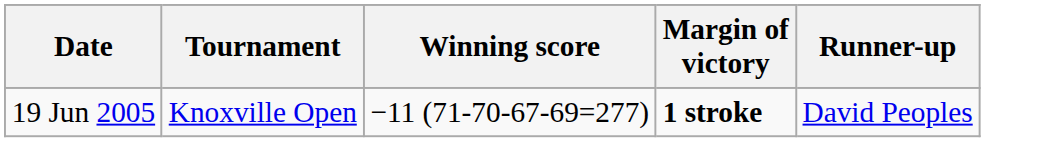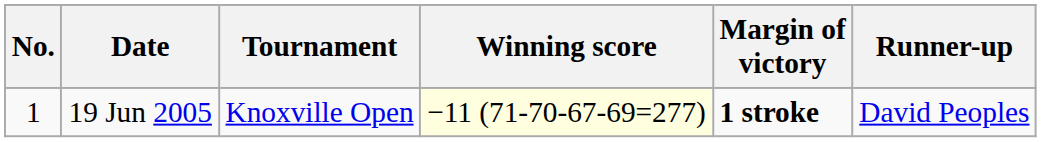 <table class="wikitable" style="font-size:95%;">
 <tr>
+<th>No.</th>
 <th>Date</th>
 <th>Tournament</th>
 <th>Winning score</th>
 <th>Margin of<br>victory</th>
 <th>Runner-up</th>
 </tr>
 <tr>
+<td align=center>1</td>
 <td align=right>19 Jun <a href='#'>2005</a></td>
 <td><a href='#'>Knoxville Open</a></td>
-<td>−11 (71-70-67-69=277)</td>
+<td style="background: lightyellow;">−11 (71-70-67-69=277)</td>
 <td><strong>1 stroke</strong></td>
 <td> <a href='#'>David Peoples</a></td>
 </tr>
 </table>
